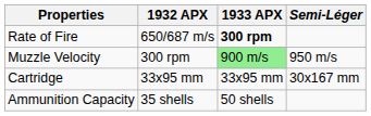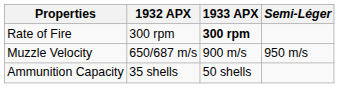 <table class="wikitable">
 <tr>
 <th>Properties</th>
 <th>1932 APX</th>
 <th>1933 APX</th>
 <th><em>Semi-Léger</em></th>
 </tr>
 <tr>
 <td>Rate of Fire</td>
-<td>650/687 m/s</td>
+<td>300 rpm</td>
 <td><strong>300 rpm</strong></td>
 <td></td>
 </tr>
 <tr>
 <td>Muzzle Velocity</td>
-<td>300 rpm</td>
-<td style="background: lightgreen;">900 m/s</td>
+<td>650/687 m/s</td>
+<td>900 m/s</td>
 <td>950 m/s</td>
-</tr>
-<tr>
-<td>Cartridge</td>
-<td>33x95 mm</td>
-<td>33x95 mm</td>
-<td>30x167 mm</td>
 </tr>
 <tr>
 <td>Ammunition Capacity</td>
 <td>35 shells</td>
 <td>50 shells</td>
 <td></td>
 </tr>
 </table>
